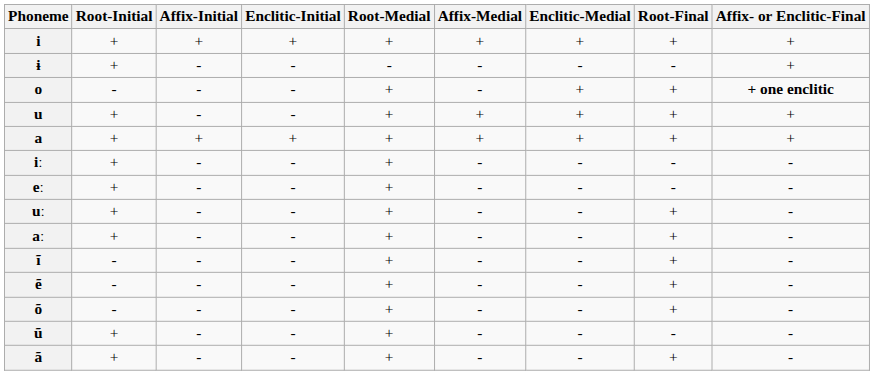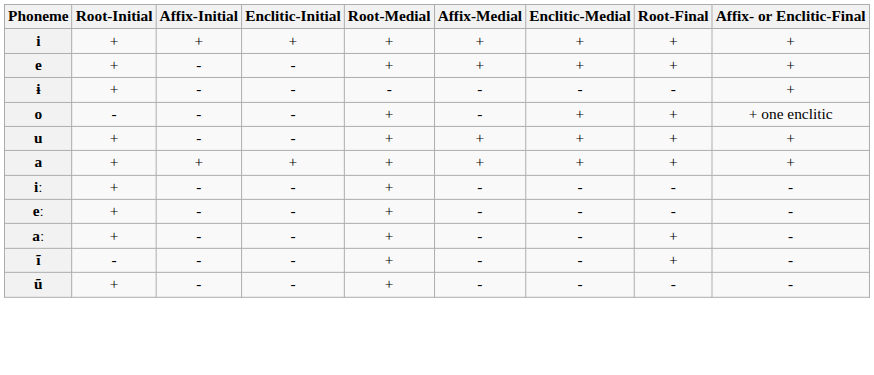 <table class="wikitable" style="text-align:center;">
 <tr>
 <th>Phoneme</th>
 <th>Root-Initial</th>
 <th>Affix-Initial</th>
 <th>Enclitic-Initial</th>
 <th>Root-Medial</th>
 <th>Affix-Medial</th>
 <th>Enclitic-Medial</th>
 <th>Root-Final</th>
 <th>Affix- or Enclitic-Final</th>
 </tr>
 <tr>
 <th>i</th>
 <td>+</td>
 <td>+</td>
 <td>+</td>
+<td>+</td>
+<td>+</td>
+<td>+</td>
+<td>+</td>
+<td>+</td>
+</tr>
+<tr>
+<th>e</th>
+<td>+</td>
+<td>-</td>
+<td>-</td>
 <td>+</td>
 <td>+</td>
 <td>+</td>
 <td>+</td>
 <td>+</td>
 </tr>
 <tr>
 <th>ɨ</th>
 <td>+</td>
 <td>-</td>
 <td>-</td>
 <td>-</td>
 <td>-</td>
 <td>-</td>
 <td>-</td>
 <td>+</td>
 </tr>
 <tr>
 <th>o</th>
 <td>-</td>
 <td>-</td>
 <td>-</td>
 <td>+</td>
 <td>-</td>
 <td>+</td>
 <td>+</td>
-<td><strong>+ one enclitic</strong></td>
+<td>+ one enclitic</td>
 </tr>
 <tr>
 <th>u</th>
 <td>+</td>
 <td>-</td>
 <td>-</td>
 <td>+</td>
 <td>+</td>
 <td>+</td>
 <td>+</td>
 <td>+</td>
 </tr>
 <tr>
 <th>a</th>
 <td>+</td>
 <td>+</td>
 <td>+</td>
 <td>+</td>
 <td>+</td>
 <td>+</td>
 <td>+</td>
 <td>+</td>
 </tr>
 <tr>
 <th>iː</th>
 <td>+</td>
 <td>-</td>
 <td>-</td>
 <td>+</td>
 <td>-</td>
 <td>-</td>
 <td>-</td>
 <td>-</td>
 </tr>
 <tr>
 <th>eː</th>
 <td>+</td>
 <td>-</td>
 <td>-</td>
 <td>+</td>
 <td>-</td>
 <td>-</td>
 <td>-</td>
 <td>-</td>
 </tr>
 <tr>
-<th>uː</th>
-<td>+</td>
-<td>-</td>
-<td>-</td>
-<td>+</td>
-<td>-</td>
-<td>-</td>
-<td>+</td>
-<td>-</td>
-</tr>
-<tr>
 <th>aː</th>
 <td>+</td>
 <td>-</td>
 <td>-</td>
 <td>+</td>
 <td>-</td>
 <td>-</td>
 <td>+</td>
 <td>-</td>
 </tr>
 <tr>
 <th>ĩ</th>
 <td>-</td>
 <td>-</td>
 <td>-</td>
 <td>+</td>
 <td>-</td>
 <td>-</td>
 <td>+</td>
 <td>-</td>
 </tr>
 <tr>
-<th>ẽ</th>
-<td>-</td>
-<td>-</td>
-<td>-</td>
-<td>+</td>
-<td>-</td>
-<td>-</td>
-<td>+</td>
-<td>-</td>
-</tr>
-<tr>
-<th>õ</th>
-<td>-</td>
-<td>-</td>
-<td>-</td>
-<td>+</td>
-<td>-</td>
-<td>-</td>
-<td>+</td>
-<td>-</td>
-</tr>
-<tr>
 <th>ũ</th>
 <td>+</td>
 <td>-</td>
 <td>-</td>
 <td>+</td>
 <td>-</td>
 <td>-</td>
 <td>-</td>
 <td>-</td>
 </tr>
-<tr>
-<th>ã</th>
-<td>+</td>
-<td>-</td>
-<td>-</td>
-<td>+</td>
-<td>-</td>
-<td>-</td>
-<td>+</td>
-<td>-</td>
-</tr>
 </table>
